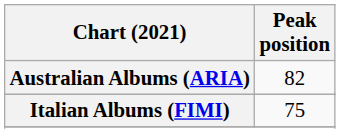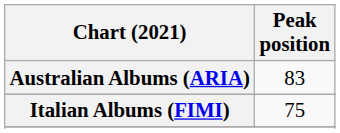 <table class="wikitable sortable plainrowheaders" style="text-align:center">
 <tr>
 <th scope="col">Chart (2021)</th>
 <th scope="col">Peak<br>position</th>
 </tr>
 <tr>
 <th scope="row">Australian Albums (<a href='#'>ARIA</a>)</th>
-<td>82</td>
+<td>83</td>
 </tr>
 <tr>
 </tr>
 <tr>
 </tr>
 <tr>
 </tr>
 <tr>
 </tr>
 <tr>
 </tr>
 <tr>
 </tr>
 <tr>
 <th scope="row">Italian Albums (<a href='#'>FIMI</a>)</th>
 <td>75</td>
 </tr>
 <tr>
 </tr>
 <tr>
 </tr>
 <tr>
 </tr>
 <tr>
 </tr>
 <tr>
 </tr>
 <tr>
 </tr>
 </table>
